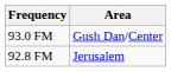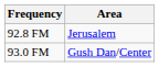 <table class="wikitable">
 <tr>
 <th>Frequency</th>
 <th>Area</th>
 </tr>
 <tr>
+<td>92.8 FM</td>
+<td><a href='#'>Jerusalem</a></td>
+</tr>
+<tr>
 <td>93.0 FM</td>
 <td><a href='#'>Gush Dan</a>/<a href='#'>Center</a></td>
 </tr>
-<tr>
-<td>92.8 FM</td>
-<td><a href='#'>Jerusalem</a></td>
-</tr>
 </table>
